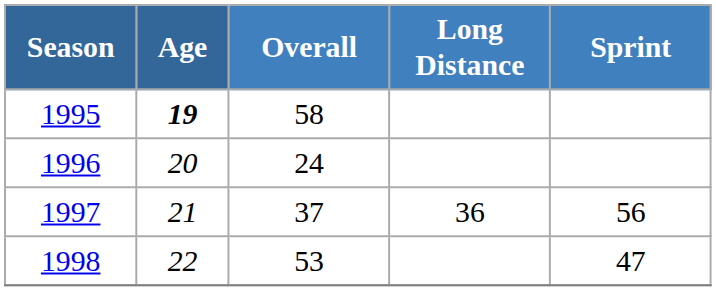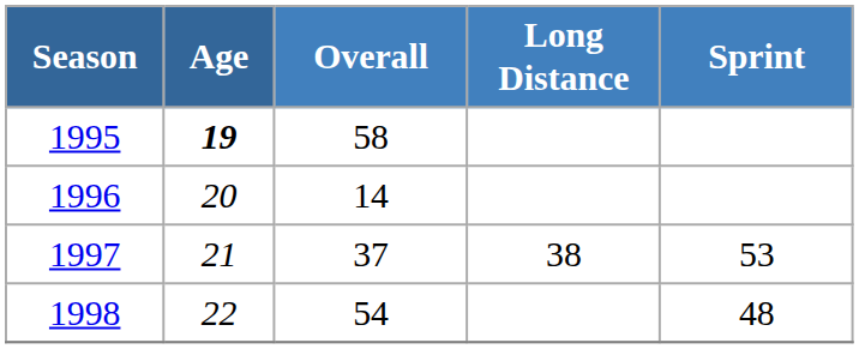 <table class="wikitable" style="font-size:95%; text-align:center; border:grey solid 1px; border-collapse:collapse; background:#ffffff;">
 <tr>
 <th style="background-color:#369; color:white; width:60px;"> Season </th>
 <th style="background-color:#369; color:white; width:40px;"> Age </th>
 <th style="background-color:#4180be; color:white; width:75px;">Overall</th>
 <th style="background-color:#4180be; color:white; width:75px;">Long Distance</th>
 <th style="background-color:#4180be; color:white; width:75px;">Sprint</th>
 </tr>
 <tr>
 <td><a href='#'>1995</a></td>
 <td><strong><em>19</em></strong></td>
 <td>58</td>
 <td></td>
 <td></td>
 </tr>
 <tr>
 <td><a href='#'>1996</a></td>
 <td><em>20</em></td>
-<td>24</td>
+<td>14</td>
 <td></td>
 <td></td>
 </tr>
 <tr>
 <td><a href='#'>1997</a></td>
 <td><em>21</em></td>
 <td>37</td>
-<td>36</td>
-<td>56</td>
+<td>38</td>
+<td>53</td>
 </tr>
 <tr>
 <td><a href='#'>1998</a></td>
 <td><em>22</em></td>
-<td>53</td>
+<td>54</td>
 <td></td>
-<td>47</td>
+<td>48</td>
 </tr>
 <tr>
 </tr>
 </table>
